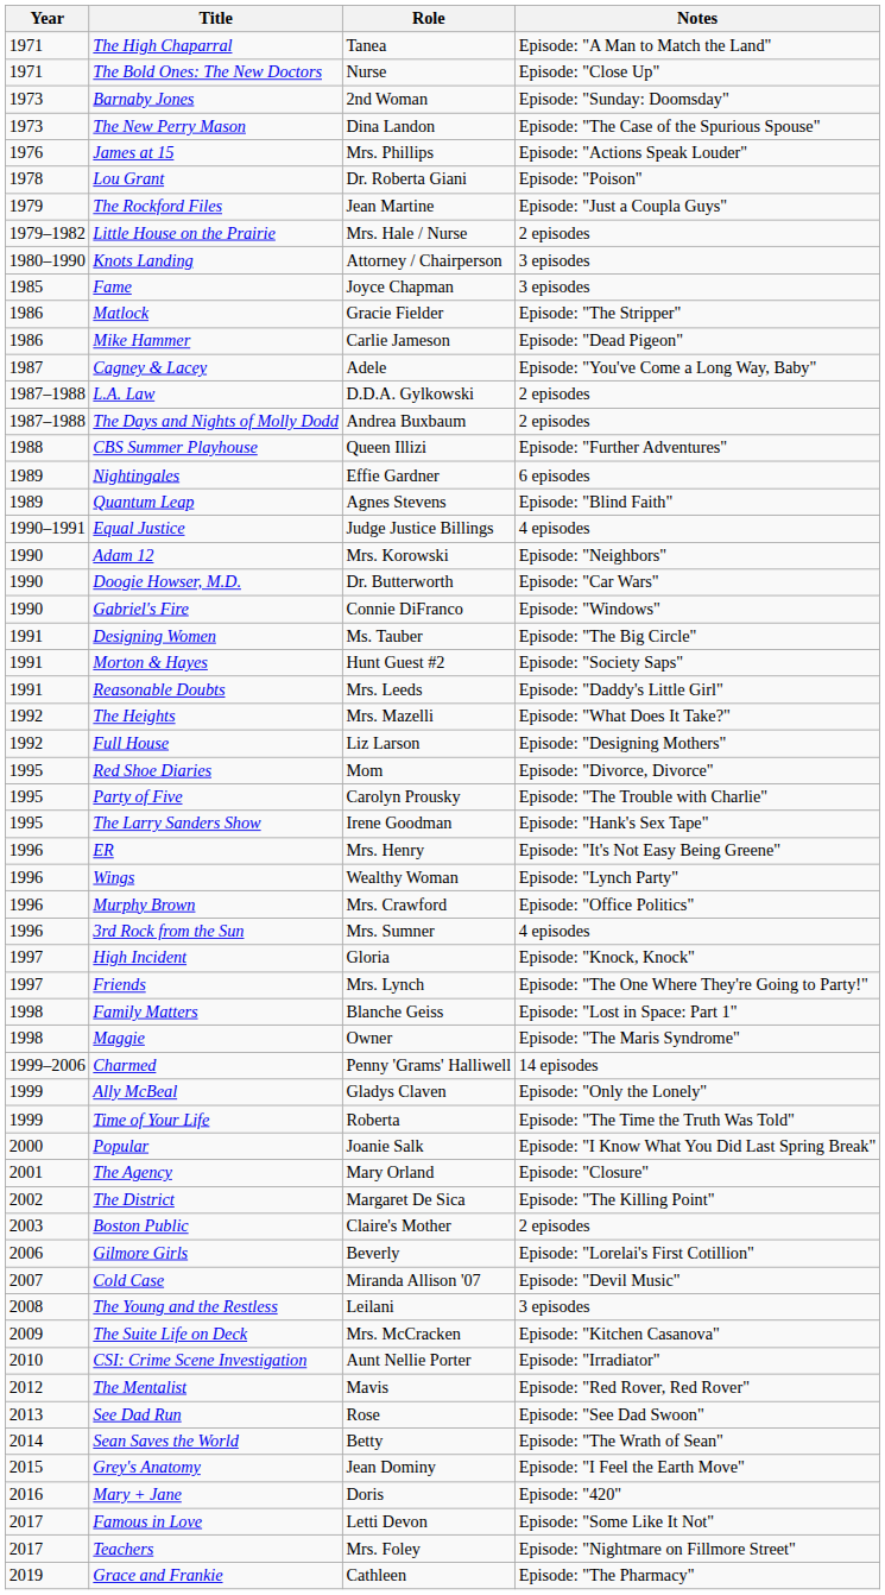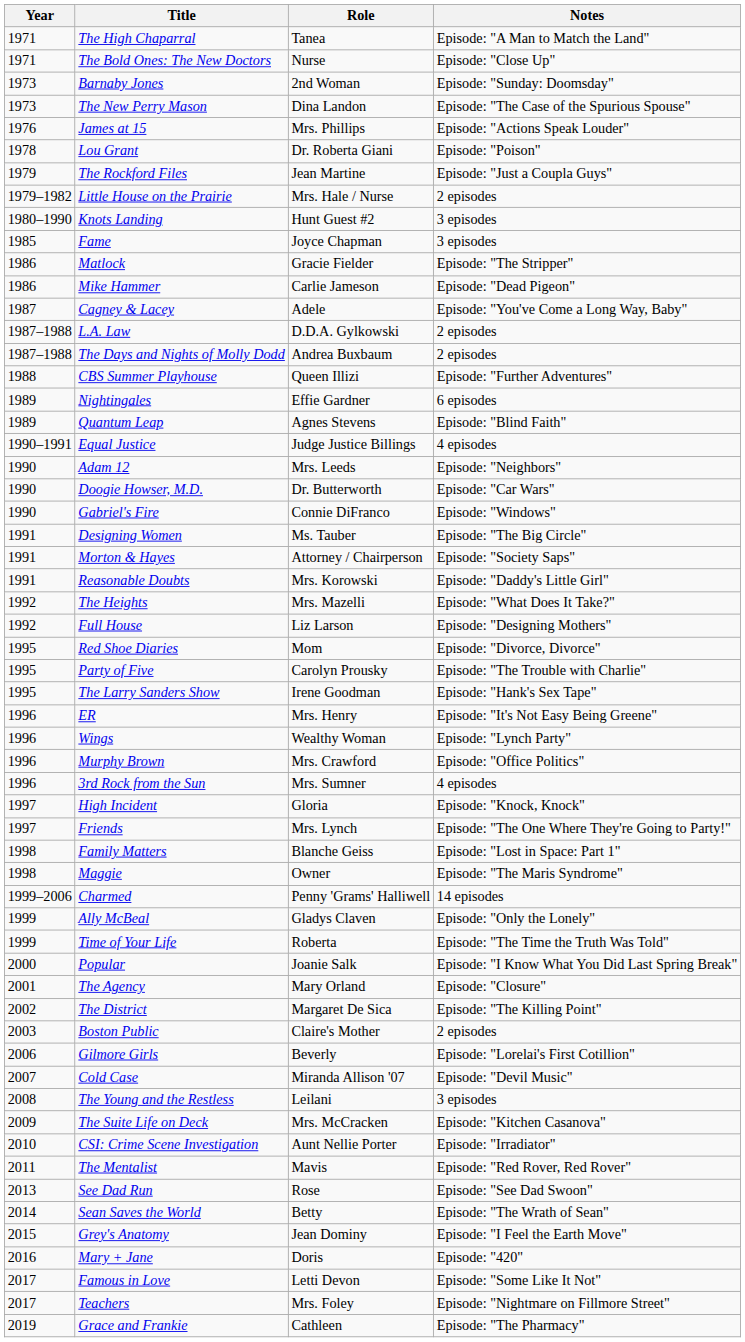 <table class="wikitable">
 <tr>
 <th>Year</th>
 <th>Title</th>
 <th>Role</th>
 <th>Notes</th>
 </tr>
 <tr>
 <td>1971</td>
 <td><em><a href='#'>The High Chaparral</a></em></td>
 <td>Tanea</td>
 <td>Episode: "A Man to Match the Land"</td>
 </tr>
 <tr>
 <td>1971</td>
 <td><em><a href='#'>The Bold Ones: The New Doctors</a></em></td>
 <td>Nurse</td>
 <td>Episode: "Close Up"</td>
 </tr>
 <tr>
 <td>1973</td>
 <td><em><a href='#'>Barnaby Jones</a></em></td>
 <td>2nd Woman</td>
 <td>Episode: "Sunday: Doomsday"</td>
 </tr>
 <tr>
 <td>1973</td>
 <td><em><a href='#'>The New Perry Mason</a></em></td>
 <td>Dina Landon</td>
 <td>Episode: "The Case of the Spurious Spouse"</td>
 </tr>
 <tr>
 <td>1976</td>
 <td><em><a href='#'>James at 15</a></em></td>
 <td>Mrs. Phillips</td>
 <td>Episode: "Actions Speak Louder"</td>
 </tr>
 <tr>
 <td>1978</td>
 <td><em><a href='#'>Lou Grant</a></em></td>
 <td>Dr. Roberta Giani</td>
 <td>Episode: "Poison"</td>
 </tr>
 <tr>
 <td>1979</td>
 <td><em><a href='#'>The Rockford Files</a></em></td>
 <td>Jean Martine</td>
 <td>Episode: "Just a Coupla Guys"</td>
 </tr>
 <tr>
 <td>1979–1982</td>
 <td><em><a href='#'>Little House on the Prairie</a></em></td>
 <td>Mrs. Hale / Nurse</td>
 <td>2 episodes</td>
 </tr>
 <tr>
 <td>1980–1990</td>
 <td><em><a href='#'>Knots Landing</a></em></td>
-<td>Attorney / Chairperson</td>
+<td>Hunt Guest #2</td>
 <td>3 episodes</td>
 </tr>
 <tr>
 <td>1985</td>
 <td><em><a href='#'>Fame</a></em></td>
 <td>Joyce Chapman</td>
 <td>3 episodes</td>
 </tr>
 <tr>
 <td>1986</td>
 <td><em><a href='#'>Matlock</a></em></td>
 <td>Gracie Fielder</td>
 <td>Episode: "The Stripper"</td>
 </tr>
 <tr>
 <td>1986</td>
 <td><em><a href='#'>Mike Hammer</a></em></td>
 <td>Carlie Jameson</td>
 <td>Episode: "Dead Pigeon"</td>
 </tr>
 <tr>
 <td>1987</td>
 <td><em><a href='#'>Cagney & Lacey</a></em></td>
 <td>Adele</td>
 <td>Episode: "You've Come a Long Way, Baby"</td>
 </tr>
 <tr>
 <td>1987–1988</td>
 <td><em><a href='#'>L.A. Law</a></em></td>
 <td>D.D.A. Gylkowski</td>
 <td>2 episodes</td>
 </tr>
 <tr>
 <td>1987–1988</td>
 <td><em><a href='#'>The Days and Nights of Molly Dodd</a></em></td>
 <td>Andrea Buxbaum</td>
 <td>2 episodes</td>
 </tr>
 <tr>
 <td>1988</td>
 <td><em><a href='#'>CBS Summer Playhouse</a></em></td>
 <td>Queen Illizi</td>
 <td>Episode: "Further Adventures"</td>
 </tr>
 <tr>
 <td>1989</td>
 <td><em><a href='#'>Nightingales</a></em></td>
 <td>Effie Gardner</td>
 <td>6 episodes</td>
 </tr>
 <tr>
 <td>1989</td>
 <td><em><a href='#'>Quantum Leap</a></em></td>
 <td>Agnes Stevens</td>
 <td>Episode: "Blind Faith"</td>
 </tr>
 <tr>
 <td>1990–1991</td>
 <td><em><a href='#'>Equal Justice</a></em></td>
 <td>Judge Justice Billings</td>
 <td>4 episodes</td>
 </tr>
 <tr>
 <td>1990</td>
 <td><em><a href='#'>Adam 12</a></em></td>
-<td>Mrs. Korowski</td>
+<td>Mrs. Leeds</td>
 <td>Episode: "Neighbors"</td>
 </tr>
 <tr>
 <td>1990</td>
 <td><em><a href='#'>Doogie Howser, M.D.</a></em></td>
 <td>Dr. Butterworth</td>
 <td>Episode: "Car Wars"</td>
 </tr>
 <tr>
 <td>1990</td>
 <td><em><a href='#'>Gabriel's Fire</a></em></td>
 <td>Connie DiFranco</td>
 <td>Episode: "Windows"</td>
 </tr>
 <tr>
 <td>1991</td>
 <td><em><a href='#'>Designing Women</a></em></td>
 <td>Ms. Tauber</td>
 <td>Episode: "The Big Circle"</td>
 </tr>
 <tr>
 <td>1991</td>
 <td><em><a href='#'>Morton & Hayes</a></em></td>
-<td>Hunt Guest #2</td>
+<td>Attorney / Chairperson</td>
 <td>Episode: "Society Saps"</td>
 </tr>
 <tr>
 <td>1991</td>
 <td><em><a href='#'>Reasonable Doubts</a></em></td>
-<td>Mrs. Leeds</td>
+<td>Mrs. Korowski</td>
 <td>Episode: "Daddy's Little Girl"</td>
 </tr>
 <tr>
 <td>1992</td>
 <td><em><a href='#'>The Heights</a></em></td>
 <td>Mrs. Mazelli</td>
 <td>Episode: "What Does It Take?"</td>
 </tr>
 <tr>
 <td>1992</td>
 <td><em><a href='#'>Full House</a></em></td>
 <td>Liz Larson</td>
 <td>Episode: "Designing Mothers"</td>
 </tr>
 <tr>
 <td>1995</td>
 <td><em><a href='#'>Red Shoe Diaries</a></em></td>
 <td>Mom</td>
 <td>Episode: "Divorce, Divorce"</td>
 </tr>
 <tr>
 <td>1995</td>
 <td><em><a href='#'>Party of Five</a></em></td>
 <td>Carolyn Prousky</td>
 <td>Episode: "The Trouble with Charlie"</td>
 </tr>
 <tr>
 <td>1995</td>
 <td><em><a href='#'>The Larry Sanders Show</a></em></td>
 <td>Irene Goodman</td>
 <td>Episode: "Hank's Sex Tape"</td>
 </tr>
 <tr>
 <td>1996</td>
 <td><em><a href='#'>ER</a></em></td>
 <td>Mrs. Henry</td>
 <td>Episode: "It's Not Easy Being Greene"</td>
 </tr>
 <tr>
 <td>1996</td>
 <td><em><a href='#'>Wings</a></em></td>
 <td>Wealthy Woman</td>
 <td>Episode: "Lynch Party"</td>
 </tr>
 <tr>
 <td>1996</td>
 <td><em><a href='#'>Murphy Brown</a></em></td>
 <td>Mrs. Crawford</td>
 <td>Episode: "Office Politics"</td>
 </tr>
 <tr>
 <td>1996</td>
 <td><em><a href='#'>3rd Rock from the Sun</a></em></td>
 <td>Mrs. Sumner</td>
 <td>4 episodes</td>
 </tr>
 <tr>
 <td>1997</td>
 <td><em><a href='#'>High Incident</a></em></td>
 <td>Gloria</td>
 <td>Episode: "Knock, Knock"</td>
 </tr>
 <tr>
 <td>1997</td>
 <td><em><a href='#'>Friends</a></em></td>
 <td>Mrs. Lynch</td>
 <td>Episode: "The One Where They're Going to Party!"</td>
 </tr>
 <tr>
 <td>1998</td>
 <td><em><a href='#'>Family Matters</a></em></td>
 <td>Blanche Geiss</td>
 <td>Episode: "Lost in Space: Part 1"</td>
 </tr>
 <tr>
 <td>1998</td>
 <td><em><a href='#'>Maggie</a></em></td>
 <td>Owner</td>
 <td>Episode: "The Maris Syndrome"</td>
 </tr>
 <tr>
 <td>1999–2006</td>
 <td><em><a href='#'>Charmed</a></em></td>
 <td>Penny 'Grams' Halliwell</td>
 <td>14 episodes</td>
 </tr>
 <tr>
 <td>1999</td>
 <td><em><a href='#'>Ally McBeal</a></em></td>
 <td>Gladys Claven</td>
 <td>Episode: "Only the Lonely"</td>
 </tr>
 <tr>
 <td>1999</td>
 <td><em><a href='#'>Time of Your Life</a></em></td>
 <td>Roberta</td>
 <td>Episode: "The Time the Truth Was Told"</td>
 </tr>
 <tr>
 <td>2000</td>
 <td><em><a href='#'>Popular</a></em></td>
 <td>Joanie Salk</td>
 <td>Episode: "I Know What You Did Last Spring Break"</td>
 </tr>
 <tr>
 <td>2001</td>
 <td><em><a href='#'>The Agency</a></em></td>
 <td>Mary Orland</td>
 <td>Episode: "Closure"</td>
 </tr>
 <tr>
 <td>2002</td>
 <td><em><a href='#'>The District</a></em></td>
 <td>Margaret De Sica</td>
 <td>Episode: "The Killing Point"</td>
 </tr>
 <tr>
 <td>2003</td>
 <td><em><a href='#'>Boston Public</a></em></td>
 <td>Claire's Mother</td>
 <td>2 episodes</td>
 </tr>
 <tr>
 <td>2006</td>
 <td><em><a href='#'>Gilmore Girls</a></em></td>
 <td>Beverly</td>
 <td>Episode: "Lorelai's First Cotillion"</td>
 </tr>
 <tr>
 <td>2007</td>
 <td><em><a href='#'>Cold Case</a></em></td>
 <td>Miranda Allison '07</td>
 <td>Episode: "Devil Music"</td>
 </tr>
 <tr>
 <td>2008</td>
 <td><em><a href='#'>The Young and the Restless</a></em></td>
 <td>Leilani</td>
 <td>3 episodes</td>
 </tr>
 <tr>
 <td>2009</td>
 <td><em><a href='#'>The Suite Life on Deck</a></em></td>
 <td>Mrs. McCracken</td>
 <td>Episode: "Kitchen Casanova"</td>
 </tr>
 <tr>
 <td>2010</td>
 <td><em><a href='#'>CSI: Crime Scene Investigation</a></em></td>
 <td>Aunt Nellie Porter</td>
 <td>Episode: "Irradiator"</td>
 </tr>
 <tr>
-<td>2012</td>
+<td>2011</td>
 <td><em><a href='#'>The Mentalist</a></em></td>
 <td>Mavis</td>
 <td>Episode: "Red Rover, Red Rover"</td>
 </tr>
 <tr>
 <td>2013</td>
 <td><em><a href='#'>See Dad Run</a></em></td>
 <td>Rose</td>
 <td>Episode: "See Dad Swoon"</td>
 </tr>
 <tr>
 <td>2014</td>
 <td><em><a href='#'>Sean Saves the World</a></em></td>
 <td>Betty</td>
 <td>Episode: "The Wrath of Sean"</td>
 </tr>
 <tr>
 <td>2015</td>
 <td><em><a href='#'>Grey's Anatomy</a></em></td>
 <td>Jean Dominy</td>
 <td>Episode: "I Feel the Earth Move"</td>
 </tr>
 <tr>
 <td>2016</td>
 <td><em><a href='#'>Mary + Jane</a></em></td>
 <td>Doris</td>
 <td>Episode: "420"</td>
 </tr>
 <tr>
 <td>2017</td>
 <td><em><a href='#'>Famous in Love</a></em></td>
 <td>Letti Devon</td>
 <td>Episode: "Some Like It Not"</td>
 </tr>
 <tr 2017 Major crimes  sra welling>
 <td>2017</td>
 <td><em><a href='#'>Teachers</a></em></td>
 <td>Mrs. Foley</td>
 <td>Episode: "Nightmare on Fillmore Street"</td>
 </tr>
 <tr>
 <td>2019</td>
 <td><em><a href='#'>Grace and Frankie</a></em></td>
 <td>Cathleen</td>
 <td>Episode: "The Pharmacy"</td>
 </tr>
 </table>
